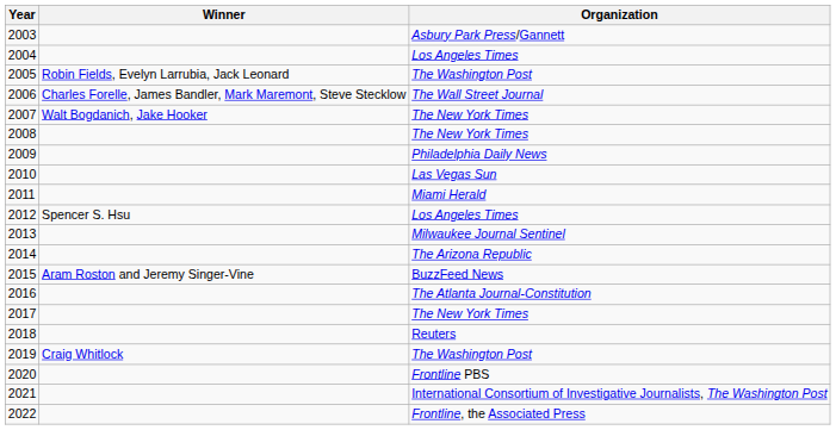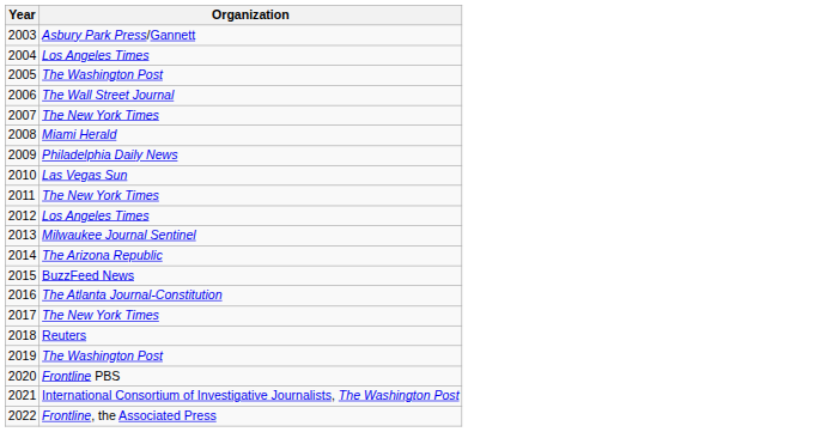 <table class="wikitable sortable">
 <tr>
 <th>Year</th>
-<th>Winner</th>
 <th>Organization</th>
 </tr>
 <tr>
 <td>2003</td>
-<td></td>
 <td><em><a href='#'>Asbury Park Press</a></em>/<a href='#'>Gannett</a></td>
 </tr>
 <tr>
 <td>2004</td>
-<td></td>
 <td><em><a href='#'>Los Angeles Times</a></em></td>
 </tr>
 <tr>
 <td>2005</td>
-<td><a href='#'>Robin Fields</a>, Evelyn Larrubia, Jack Leonard</td>
 <td><em><a href='#'>The Washington Post</a></em></td>
 </tr>
 <tr>
 <td>2006</td>
-<td><a href='#'>Charles Forelle</a>, James Bandler, <a href='#'>Mark Maremont</a>, Steve Stecklow</td>
 <td><em><a href='#'>The Wall Street Journal</a></em></td>
 </tr>
 <tr>
 <td>2007</td>
-<td><a href='#'>Walt Bogdanich</a>, <a href='#'>Jake Hooker</a></td>
 <td><em><a href='#'>The New York Times</a></em></td>
 </tr>
 <tr>
 <td>2008</td>
-<td></td>
-<td><em><a href='#'>The New York Times</a></em></td>
+<td><em><a href='#'>Miami Herald</a></em></td>
 </tr>
 <tr>
 <td>2009</td>
-<td></td>
 <td><em><a href='#'>Philadelphia Daily News</a></em></td>
 </tr>
 <tr>
 <td>2010</td>
-<td></td>
 <td><em><a href='#'>Las Vegas Sun</a></em></td>
 </tr>
 <tr>
 <td>2011</td>
-<td></td>
-<td><em><a href='#'>Miami Herald</a></em></td>
+<td><em><a href='#'>The New York Times</a></em></td>
 </tr>
 <tr>
 <td>2012</td>
-<td>Spencer S. Hsu</td>
 <td><em><a href='#'>Los Angeles Times</a></em></td>
 </tr>
 <tr>
 <td>2013</td>
-<td></td>
 <td><em><a href='#'>Milwaukee Journal Sentinel</a></em></td>
 </tr>
 <tr>
 <td>2014</td>
-<td></td>
 <td><em><a href='#'>The Arizona Republic</a></em></td>
 </tr>
 <tr>
 <td>2015</td>
-<td><a href='#'>Aram Roston</a> and Jeremy Singer-Vine</td>
 <td><a href='#'>BuzzFeed News</a></td>
 </tr>
 <tr>
 <td>2016</td>
-<td></td>
 <td><em><a href='#'>The Atlanta Journal-Constitution</a></em></td>
 </tr>
 <tr>
 <td>2017</td>
-<td></td>
 <td><em><a href='#'>The New York Times</a></em></td>
 </tr>
 <tr>
 <td>2018</td>
-<td></td>
 <td><a href='#'>Reuters</a></td>
 </tr>
 <tr>
 <td>2019</td>
-<td><a href='#'>Craig Whitlock</a></td>
 <td><em><a href='#'>The Washington Post</a></em></td>
 </tr>
 <tr>
 <td>2020</td>
-<td></td>
 <td><em><a href='#'>Frontline</a></em> PBS</td>
 </tr>
 <tr>
 <td>2021</td>
-<td></td>
 <td><a href='#'>International Consortium of Investigative Journalists</a>, <em><a href='#'>The Washington Post</a></em></td>
 </tr>
 <tr>
 <td>2022</td>
-<td></td>
 <td><em><a href='#'>Frontline</a></em>, the <a href='#'>Associated Press</a></td>
 </tr>
 </table>
